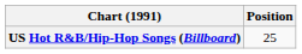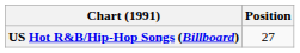 <table class="wikitable sortable plainrowheaders">
 <tr>
 <th>Chart (1991)</th>
 <th>Position</th>
 </tr>
 <tr>
 <th scope="row">US <a href='#'>Hot R&B/Hip-Hop Songs</a> (<em><a href='#'>Billboard</a></em>)</th>
-<td align="center">25</td>
+<td align="center">27</td>
 </tr>
 </table>
